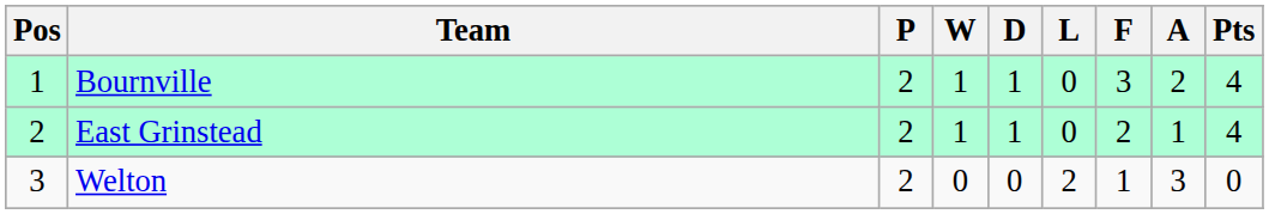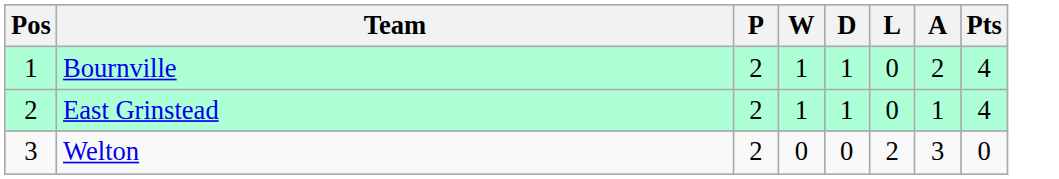 <table class="wikitable" style="font-size: 100%">
 <tr>
 <th width=20>Pos</th>
 <th width=400>Team</th>
 <th width=20>P</th>
 <th width=20>W</th>
 <th width=20>D</th>
 <th width=20>L</th>
-<th width=20>F</th>
 <th width=20>A</th>
 <th width=20>Pts</th>
 </tr>
 <tr align=center style="background: #ADFFD6;">
 <td>1</td>
 <td align="left"><a href='#'>Bournville</a></td>
 <td>2</td>
 <td>1</td>
 <td>1</td>
 <td>0</td>
-<td>3</td>
 <td>2</td>
 <td>4</td>
 </tr>
 <tr align=center style="background: #ADFFD6;">
 <td>2</td>
 <td align="left"><a href='#'>East Grinstead</a></td>
 <td>2</td>
 <td>1</td>
 <td>1</td>
 <td>0</td>
-<td>2</td>
 <td>1</td>
 <td>4</td>
 </tr>
 <tr align=center>
 <td>3</td>
 <td align="left"><a href='#'>Welton</a></td>
 <td>2</td>
 <td>0</td>
 <td>0</td>
 <td>2</td>
-<td>1</td>
 <td>3</td>
 <td>0</td>
 </tr>
 </table>
